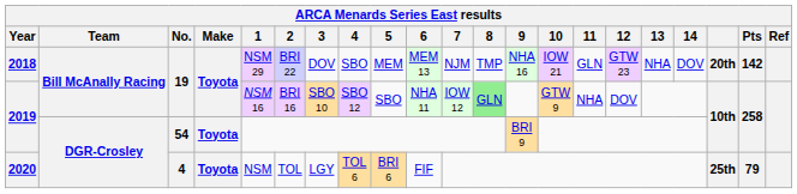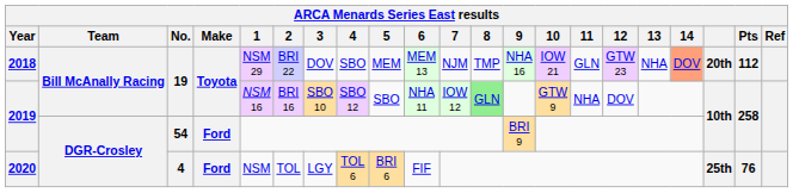 <table class="wikitable" style="text-align:center; font-size:75%">
 <tr>
 <th colspan=45><a href='#'>ARCA Menards Series East</a> results</th>
 </tr>
 <tr>
 <th>Year</th>
 <th>Team</th>
 <th>No.</th>
 <th>Make</th>
 <th>1</th>
 <th>2</th>
 <th>3</th>
 <th>4</th>
 <th>5</th>
 <th>6</th>
 <th>7</th>
 <th>8</th>
 <th>9</th>
 <th>10</th>
 <th>11</th>
 <th>12</th>
 <th>13</th>
 <th>14</th>
 <th></th>
 <th>Pts</th>
 <th>Ref</th>
 </tr>
 <tr>
 <th><a href='#'>2018</a></th>
 <th rowspan=2><a href='#'>Bill McAnally Racing</a></th>
 <th rowspan=2>19</th>
 <th rowspan=2><a href='#'>Toyota</a></th>
 <td style="background:#EFCFFF;"><a href='#'>NSM</a><br><small>29</small></td>
 <td style="background:#CFCFFF;"><a href='#'>BRI</a><br><small>22</small></td>
 <td><a href='#'>DOV</a></td>
 <td><a href='#'>SBO</a></td>
 <td><a href='#'>MEM</a></td>
 <td style="background:#DFFFDF;"><a href='#'>MEM</a><br><small>13</small></td>
 <td><a href='#'>NJM</a></td>
 <td><a href='#'>TMP</a></td>
 <td style="background:#DFFFDF;"><a href='#'>NHA</a><br><small>16</small></td>
 <td style="background:#EFCFFF;"><a href='#'>IOW</a><br><small>21</small></td>
 <td><a href='#'>GLN</a></td>
 <td style="background:#EFCFFF;"><a href='#'>GTW</a><br><small>23</small></td>
 <td><a href='#'>NHA</a></td>
-<td><a href='#'>DOV</a></td>
+<td style="background: lightsalmon;"><a href='#'>DOV</a></td>
 <th>20th</th>
-<th>142</th>
+<th>112</th>
 <th></th>
 </tr>
 <tr>
 <th rowspan=2><a href='#'>2019</a></th>
 <td style="background:#EFCFFF;"><em><a href='#'>NSM</a></em><br><small>16</small></td>
 <td style="background:#EFCFFF;"><a href='#'>BRI</a><br><small>16</small></td>
 <td style="background:#FFDF9F;"><a href='#'>SBO</a><br><small>10</small></td>
 <td style="background:#EFCFFF;"><a href='#'>SBO</a><br><small>12</small></td>
 <td><a href='#'>SBO</a></td>
 <td style="background:#DFFFDF;"><a href='#'>NHA</a><br><small>11</small></td>
 <td style="background:#DFFFDF;"><a href='#'>IOW</a><br><small>12</small></td>
 <td style="background: lightgreen;"><a href='#'>GLN</a></td>
 <td></td>
 <td style="background:#FFDF9F;"><a href='#'>GTW</a><br><small>9</small></td>
 <td><a href='#'>NHA</a></td>
 <td><a href='#'>DOV</a></td>
 <td colspan=2></td>
 <th rowspan=2>10th</th>
 <th rowspan=2>258</th>
 <th rowspan=2></th>
 </tr>
 <tr>
 <th rowspan=2><a href='#'>DGR-Crosley</a></th>
 <th>54</th>
-<th><a href='#'>Toyota</a></th>
+<th><a href='#'>Ford</a></th>
 <td colspan=8></td>
 <td style="background:#FFDF9F;"><a href='#'>BRI</a><br><small>9</small></td>
 <td colspan=5></td>
 </tr>
 <tr>
 <th><a href='#'>2020</a></th>
 <th>4</th>
-<th><a href='#'>Toyota</a></th>
+<th><a href='#'>Ford</a></th>
 <td><a href='#'>NSM</a></td>
 <td><a href='#'>TOL</a></td>
 <td><a href='#'>LGY</a></td>
 <td style="background:#FFDF9F;"><a href='#'>TOL</a><br><small>6</small></td>
 <td style="background:#FFDF9F;"><a href='#'>BRI</a><br><small>6</small></td>
 <td><a href='#'>FIF</a></td>
 <td colspan=8></td>
 <th>25th</th>
-<th>79</th>
+<th>76</th>
 <th></th>
 </tr>
 </table>
